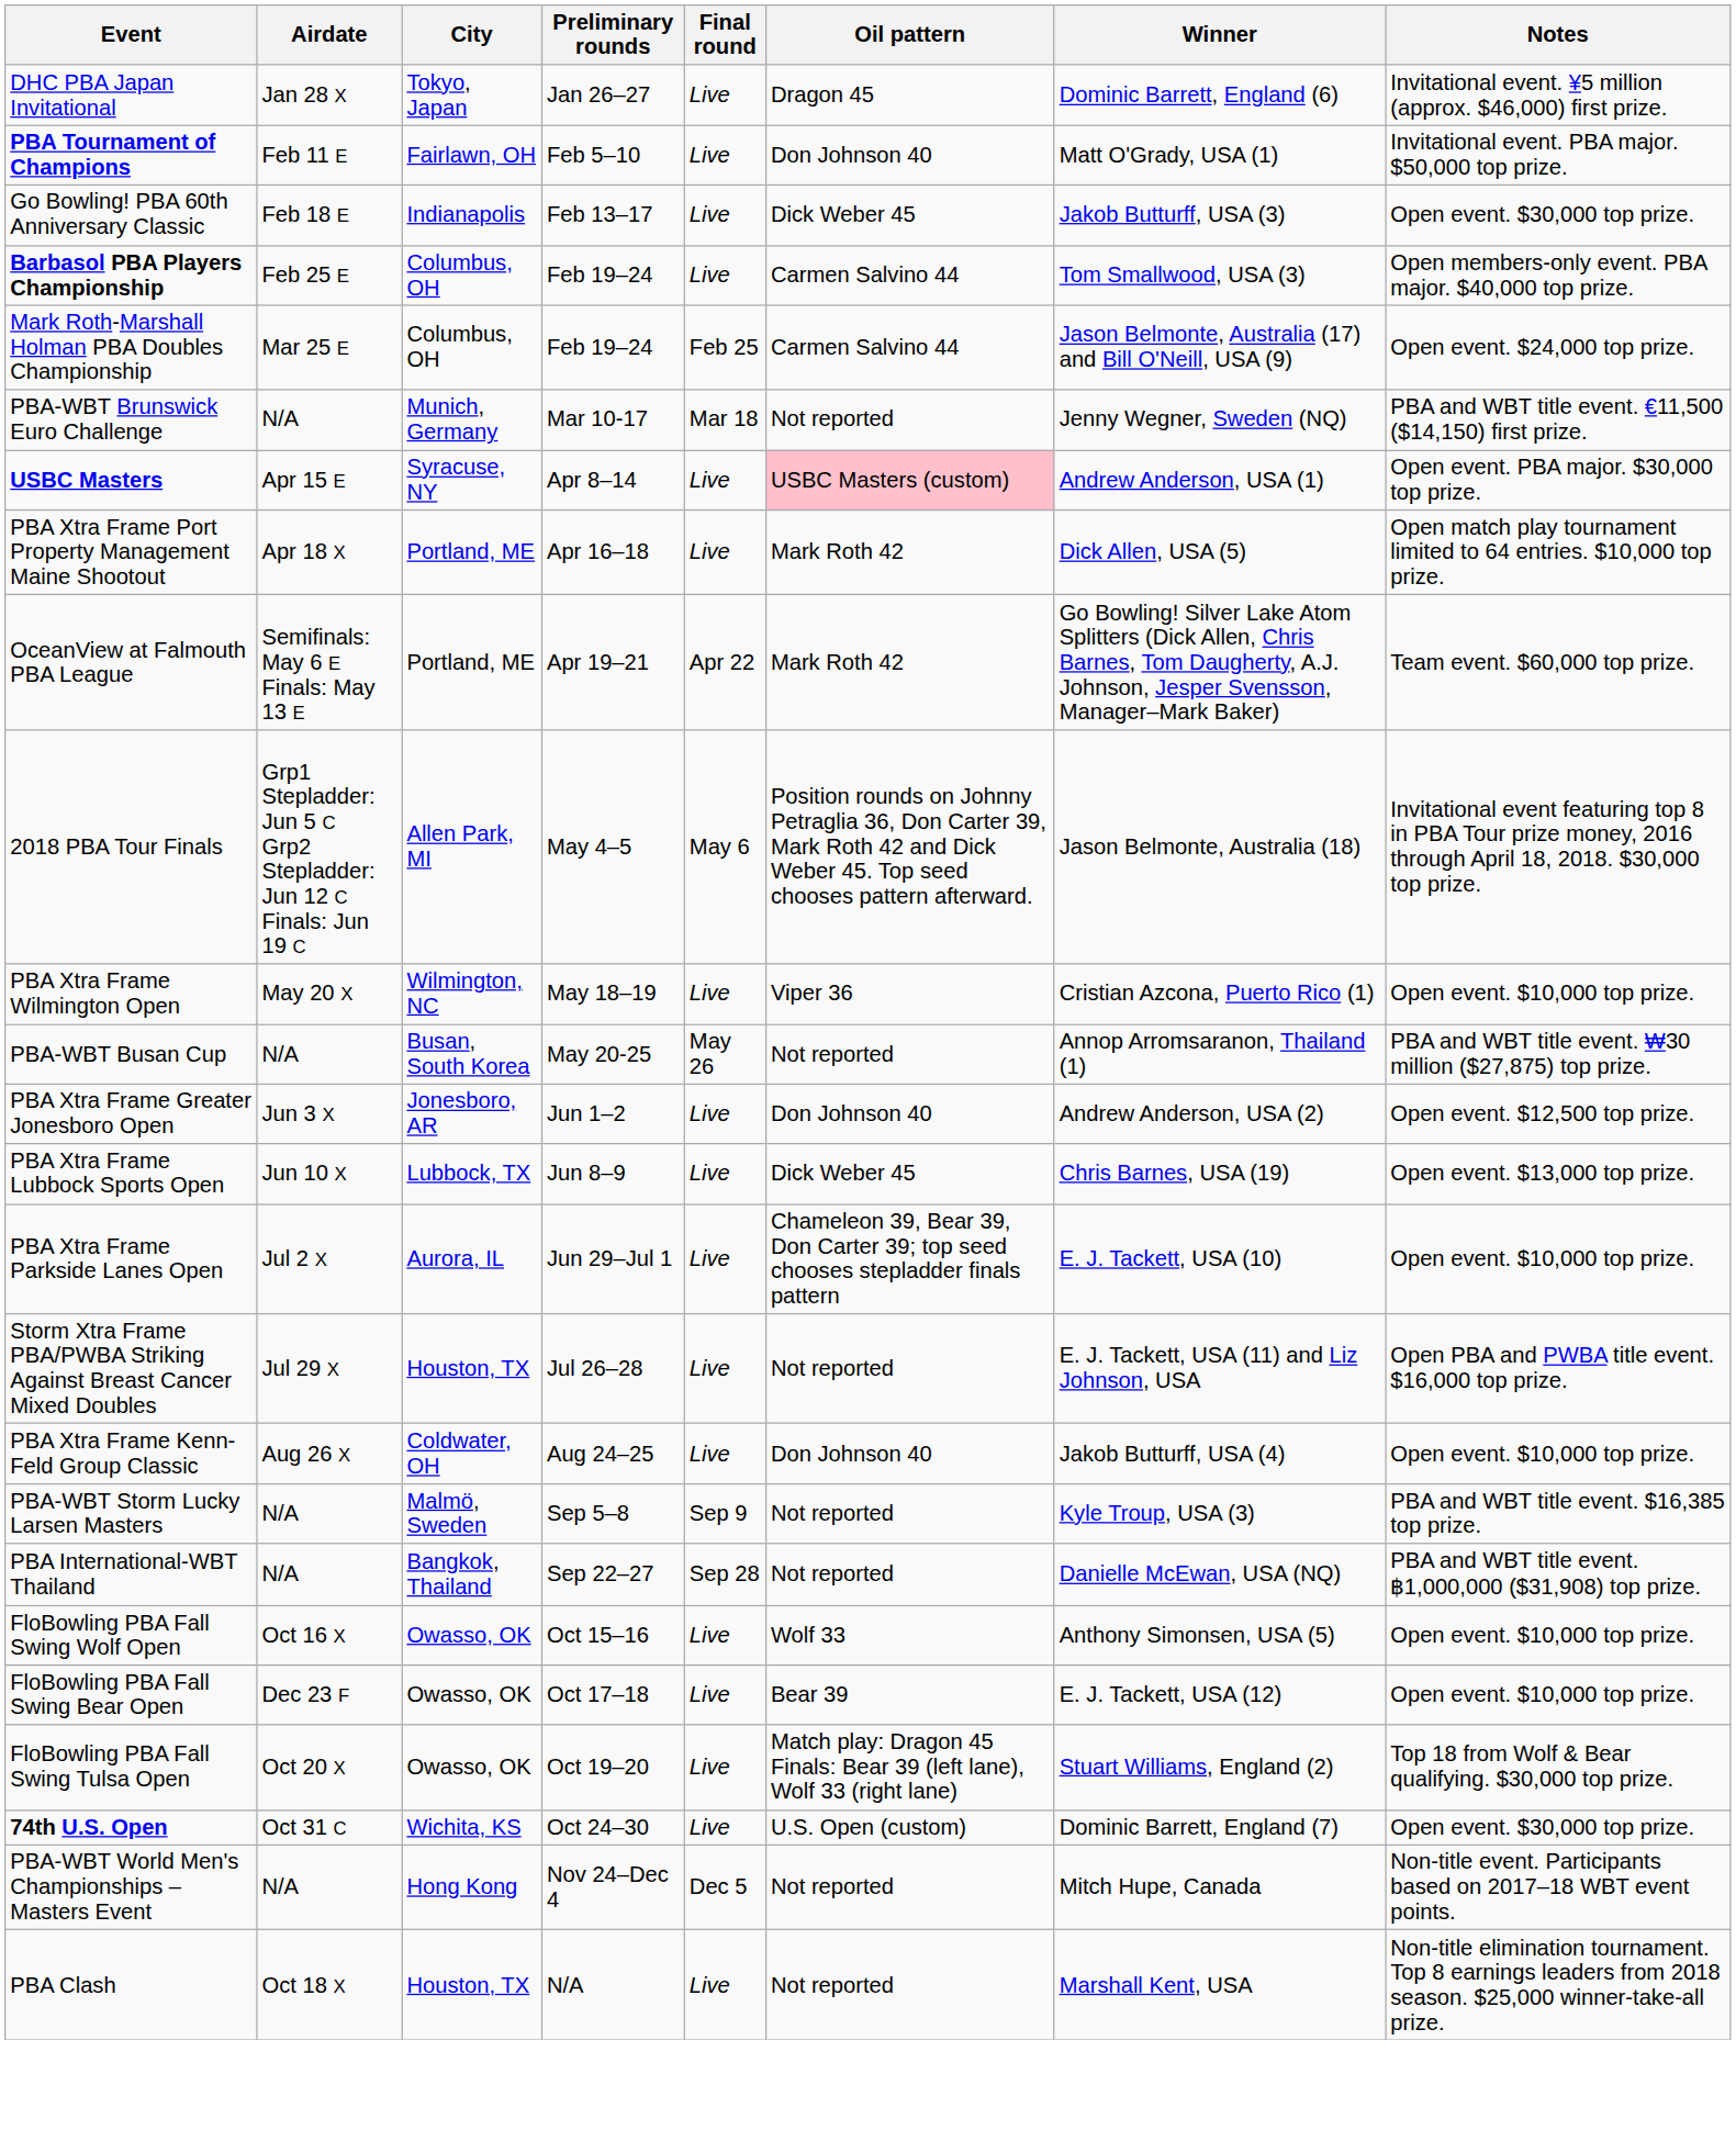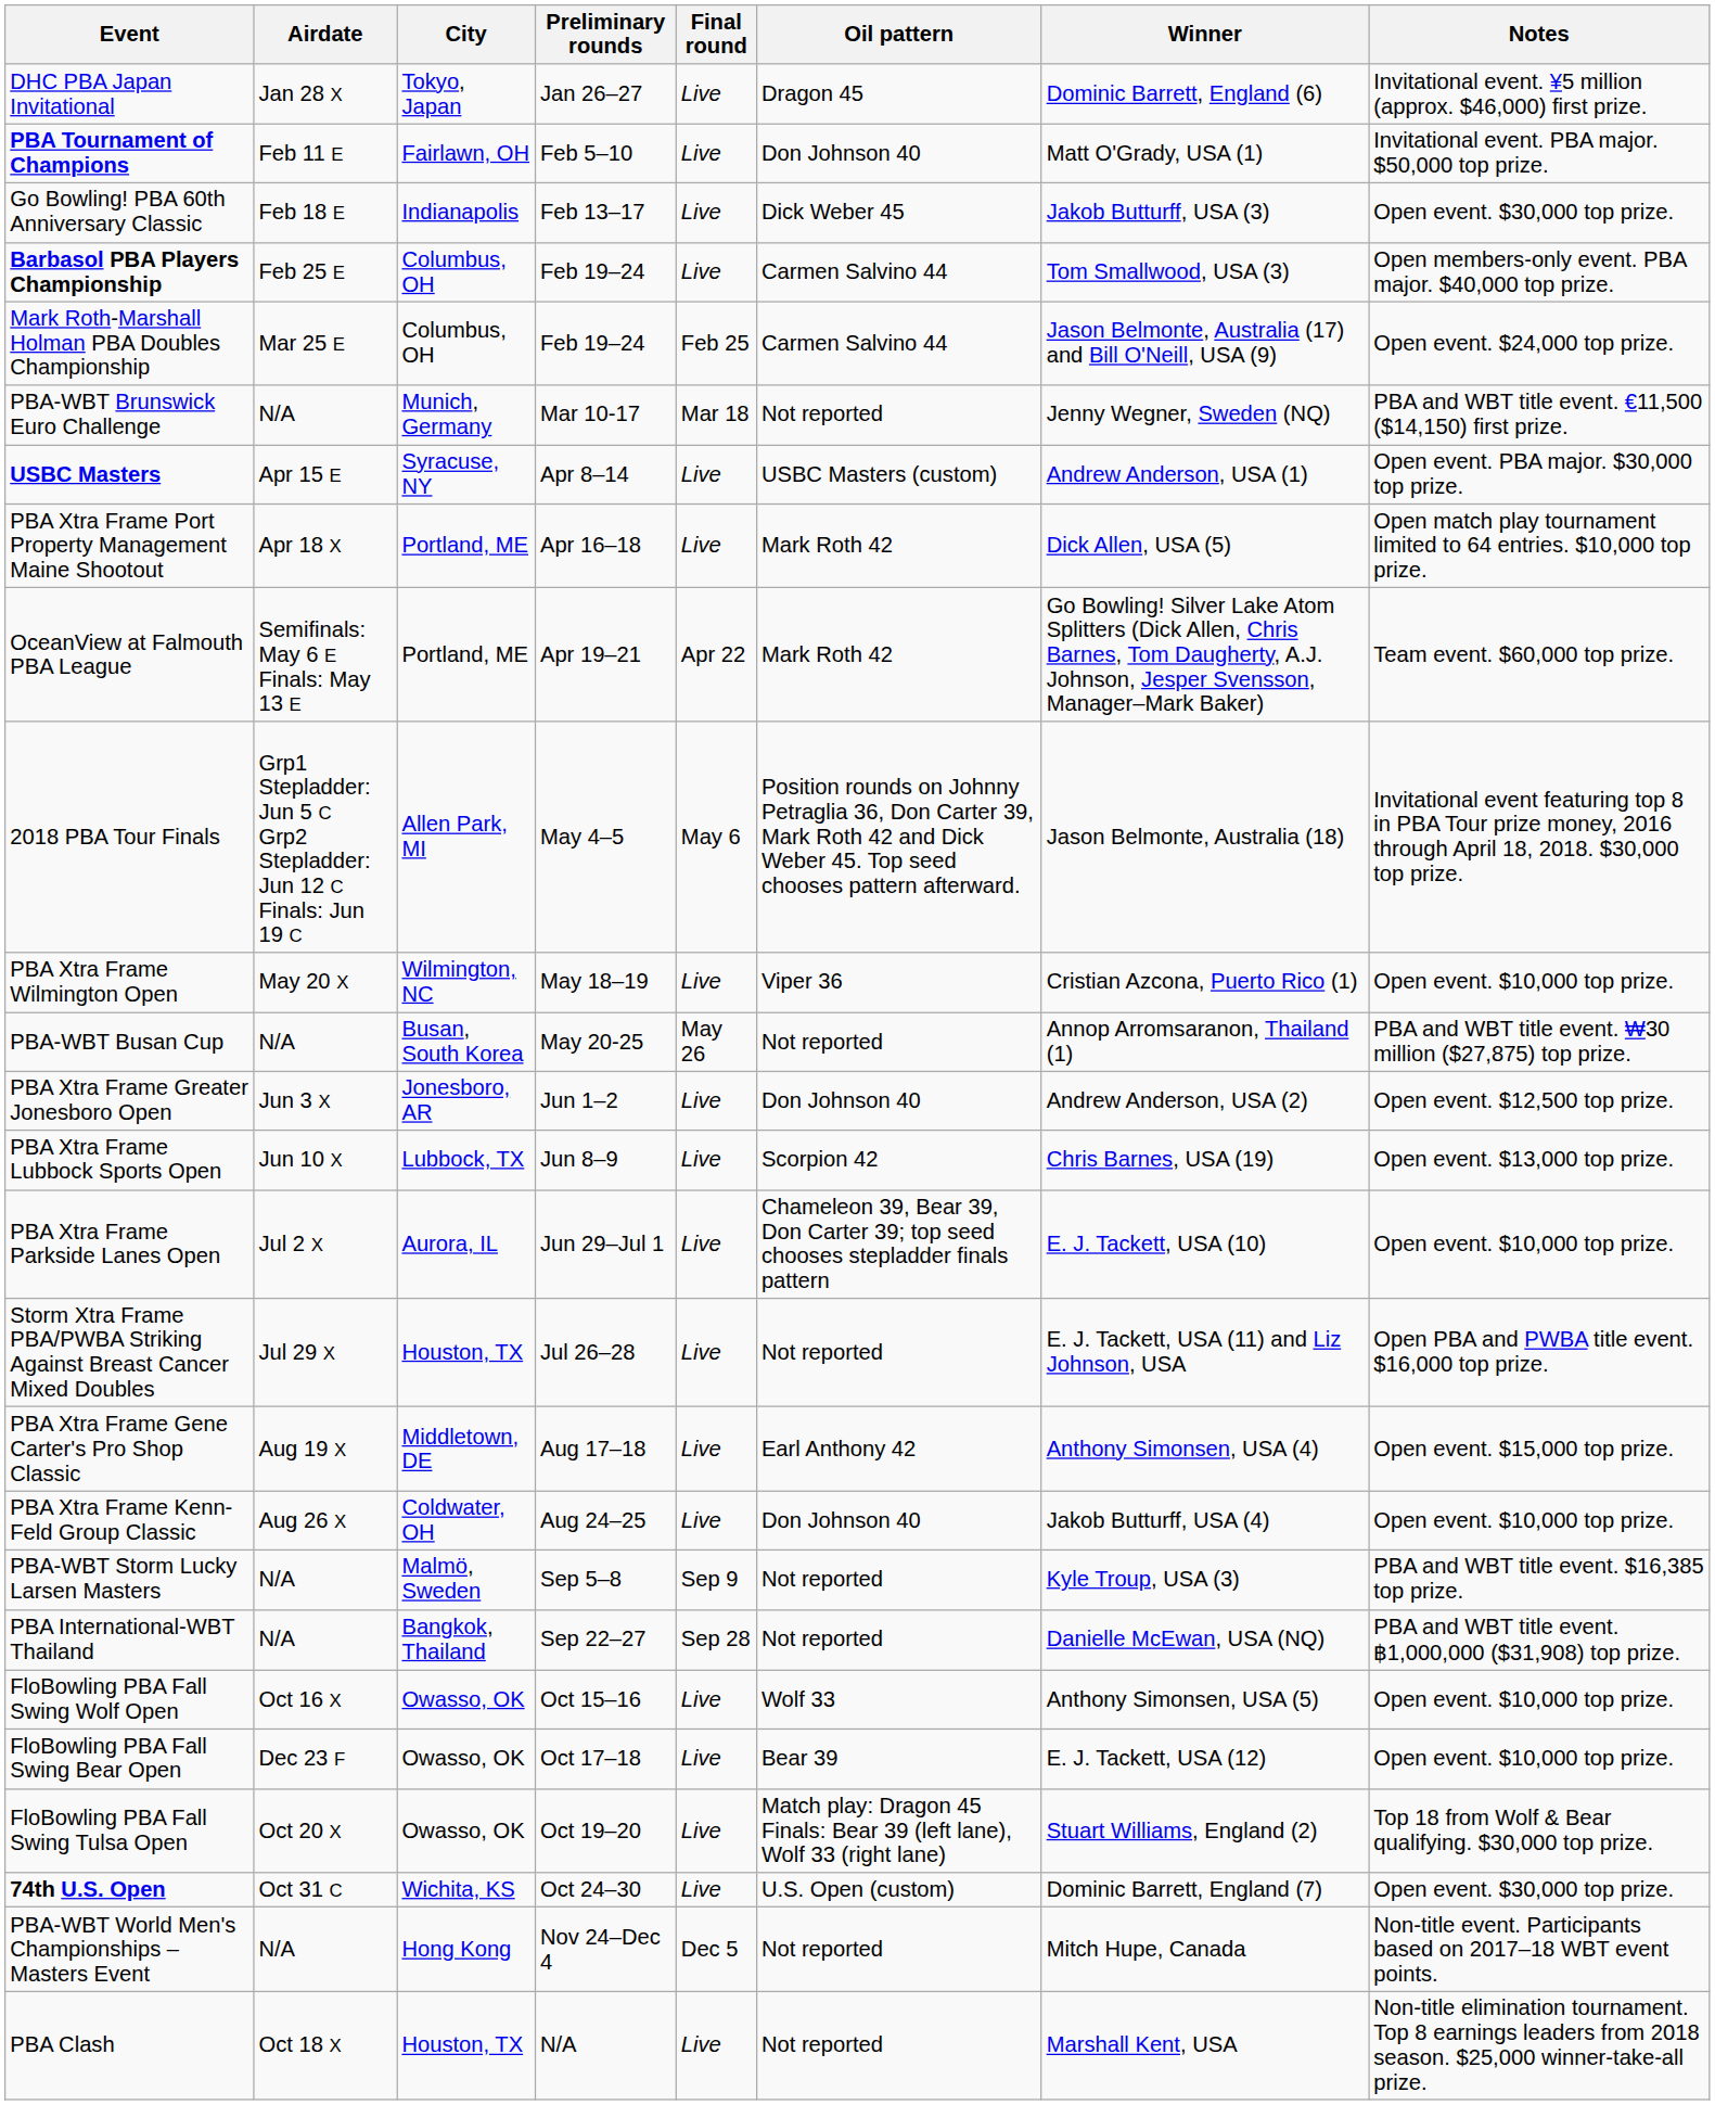 <table class="wikitable">
 <tr>
 <th>Event</th>
 <th>Airdate</th>
 <th>City</th>
 <th>Preliminary rounds</th>
 <th>Final round</th>
 <th>Oil pattern</th>
 <th>Winner</th>
 <th width=20%>Notes</th>
 </tr>
 <tr>
 <td><a href='#'>DHC PBA Japan Invitational</a></td>
 <td>Jan 28 <small>X</small></td>
 <td><a href='#'>Tokyo</a>, <a href='#'>Japan</a></td>
 <td>Jan 26–27</td>
 <td><em>Live</em></td>
 <td>Dragon 45</td>
 <td><a href='#'>Dominic Barrett</a>, <a href='#'>England</a> (6)</td>
 <td>Invitational event. <a href='#'>¥</a>5 million (approx. $46,000) first prize.</td>
 </tr>
 <tr>
 <td><strong><a href='#'>PBA Tournament of Champions</a></strong></td>
 <td>Feb 11 <small>E</small></td>
 <td><a href='#'>Fairlawn, OH</a></td>
 <td>Feb 5–10</td>
 <td><em>Live</em></td>
 <td>Don Johnson 40</td>
 <td>Matt O'Grady, USA (1)</td>
 <td>Invitational event. PBA major. $50,000 top prize.</td>
 </tr>
 <tr>
 <td>Go Bowling! PBA 60th Anniversary Classic</td>
 <td>Feb 18 <small>E</small></td>
 <td><a href='#'>Indianapolis</a></td>
 <td>Feb 13–17</td>
 <td><em>Live</em></td>
 <td>Dick Weber 45</td>
 <td><a href='#'>Jakob Butturff</a>, USA (3)</td>
 <td>Open event. $30,000 top prize.</td>
 </tr>
 <tr>
 <td><strong><a href='#'>Barbasol</a> PBA Players Championship</strong></td>
 <td>Feb 25 <small>E</small></td>
 <td><a href='#'>Columbus, OH</a></td>
 <td>Feb 19–24</td>
 <td><em>Live</em></td>
 <td>Carmen Salvino 44</td>
 <td><a href='#'>Tom Smallwood</a>, USA (3)</td>
 <td>Open members-only event. PBA major. $40,000 top prize.</td>
 </tr>
 <tr>
 <td><a href='#'>Mark Roth</a>-<a href='#'>Marshall Holman</a> PBA Doubles Championship</td>
 <td>Mar 25 <small>E</small></td>
 <td>Columbus, OH</td>
 <td>Feb 19–24</td>
 <td>Feb 25</td>
 <td>Carmen Salvino 44</td>
 <td><a href='#'>Jason Belmonte</a>, <a href='#'>Australia</a> (17) and <a href='#'>Bill O'Neill</a>, USA (9)</td>
 <td>Open event. $24,000 top prize.</td>
 </tr>
 <tr>
 <td>PBA-WBT <a href='#'>Brunswick</a> Euro Challenge</td>
 <td>N/A</td>
 <td><a href='#'>Munich</a>, <a href='#'>Germany</a></td>
 <td>Mar 10-17</td>
 <td>Mar 18</td>
 <td>Not reported</td>
 <td>Jenny Wegner, <a href='#'>Sweden</a> (NQ)</td>
 <td>PBA and WBT title event. <a href='#'>€</a>11,500 ($14,150) first prize.</td>
 </tr>
 <tr>
 <td><strong><a href='#'>USBC Masters</a></strong></td>
 <td>Apr 15 <small>E</small></td>
 <td><a href='#'>Syracuse, NY</a></td>
 <td>Apr 8–14</td>
 <td><em>Live</em></td>
-<td style="background: pink;">USBC Masters (custom)</td>
+<td>USBC Masters (custom)</td>
 <td><a href='#'>Andrew Anderson</a>, USA (1)</td>
 <td>Open event. PBA major. $30,000 top prize.</td>
 </tr>
 <tr>
 <td>PBA Xtra Frame Port Property Management Maine Shootout</td>
 <td>Apr 18 <small>X</small></td>
 <td><a href='#'>Portland, ME</a></td>
 <td>Apr 16–18</td>
 <td><em>Live</em></td>
 <td>Mark Roth 42</td>
 <td><a href='#'>Dick Allen</a>, USA (5)</td>
 <td>Open match play tournament limited to 64 entries. $10,000 top prize.</td>
 </tr>
 <tr>
 <td>OceanView at Falmouth PBA League</td>
 <td><br>Semifinals: May 6 <small>E</small><br>Finals: May 13 <small>E</small></td>
 <td>Portland, ME</td>
 <td>Apr 19–21</td>
 <td>Apr 22</td>
 <td>Mark Roth 42</td>
 <td>Go Bowling! Silver Lake Atom Splitters (Dick Allen, <a href='#'>Chris Barnes</a>, <a href='#'>Tom Daugherty</a>, A.J. Johnson, <a href='#'>Jesper Svensson</a>, Manager–Mark Baker)</td>
 <td>Team event. $60,000 top prize.</td>
 </tr>
 <tr>
 <td>2018 PBA Tour Finals</td>
 <td><br>Grp1 Stepladder: Jun 5 <small>C</small><br>Grp2 Stepladder: Jun 12 <small>C</small><br>Finals: Jun 19 <small>C</small></td>
 <td><a href='#'>Allen Park, MI</a></td>
 <td>May 4–5</td>
 <td>May 6</td>
 <td>Position rounds on Johnny Petraglia 36, Don Carter 39, Mark Roth 42 and Dick Weber 45. Top seed chooses pattern afterward.</td>
 <td>Jason Belmonte, Australia (18)</td>
 <td>Invitational event featuring top 8 in PBA Tour prize money, 2016 through April 18, 2018. $30,000 top prize.</td>
 </tr>
 <tr>
 <td>PBA Xtra Frame Wilmington Open</td>
 <td>May 20 <small>X</small></td>
 <td><a href='#'>Wilmington, NC</a></td>
 <td>May 18–19</td>
 <td><em>Live</em></td>
 <td>Viper 36</td>
 <td>Cristian Azcona, <a href='#'>Puerto Rico</a> (1)</td>
 <td>Open event. $10,000 top prize.</td>
 </tr>
 <tr>
 <td>PBA-WBT Busan Cup</td>
 <td>N/A</td>
 <td><a href='#'>Busan</a>, <a href='#'>South Korea</a></td>
 <td>May 20-25</td>
 <td>May 26</td>
 <td>Not reported</td>
 <td>Annop Arromsaranon, <a href='#'>Thailand</a> (1)</td>
 <td>PBA and WBT title event. <a href='#'>₩</a>30 million ($27,875) top prize.</td>
 </tr>
 <tr>
 <td>PBA Xtra Frame Greater Jonesboro Open</td>
 <td>Jun 3 <small>X</small></td>
 <td><a href='#'>Jonesboro, AR</a></td>
 <td>Jun 1–2</td>
 <td><em>Live</em></td>
 <td>Don Johnson 40</td>
 <td>Andrew Anderson, USA (2)</td>
 <td>Open event. $12,500 top prize.</td>
 </tr>
 <tr>
 <td>PBA Xtra Frame Lubbock Sports Open</td>
 <td>Jun 10 <small>X</small></td>
 <td><a href='#'>Lubbock, TX</a></td>
 <td>Jun 8–9</td>
 <td><em>Live</em></td>
-<td>Dick Weber 45</td>
+<td>Scorpion 42</td>
 <td><a href='#'>Chris Barnes</a>, USA (19)</td>
 <td>Open event. $13,000 top prize.</td>
 </tr>
 <tr>
 <td>PBA Xtra Frame Parkside Lanes Open</td>
 <td>Jul 2 <small>X</small></td>
 <td><a href='#'>Aurora, IL</a></td>
 <td>Jun 29–Jul 1</td>
 <td><em>Live</em></td>
 <td>Chameleon 39, Bear 39, Don Carter 39; top seed chooses stepladder finals pattern</td>
 <td><a href='#'>E. J. Tackett</a>, USA (10)</td>
 <td>Open event. $10,000 top prize.</td>
 </tr>
 <tr>
 <td>Storm Xtra Frame PBA/PWBA Striking Against Breast Cancer Mixed Doubles</td>
 <td>Jul 29 <small>X</small></td>
 <td><a href='#'>Houston, TX</a></td>
 <td>Jul 26–28</td>
 <td><em>Live</em></td>
 <td>Not reported</td>
 <td>E. J. Tackett, USA (11) and <a href='#'>Liz Johnson</a>, USA</td>
 <td>Open PBA and <a href='#'>PWBA</a> title event. $16,000 top prize.</td>
+</tr>
+<tr>
+<td>PBA Xtra Frame Gene Carter's Pro Shop Classic</td>
+<td>Aug 19 <small>X</small></td>
+<td><a href='#'>Middletown, DE</a></td>
+<td>Aug 17–18</td>
+<td><em>Live</em></td>
+<td>Earl Anthony 42</td>
+<td><a href='#'>Anthony Simonsen</a>, USA (4)</td>
+<td>Open event. $15,000 top prize.</td>
 </tr>
 <tr>
 <td>PBA Xtra Frame Kenn-Feld Group Classic</td>
 <td>Aug 26 <small>X</small></td>
 <td><a href='#'>Coldwater, OH</a></td>
 <td>Aug 24–25</td>
 <td><em>Live</em></td>
 <td>Don Johnson 40</td>
 <td>Jakob Butturff, USA (4)</td>
 <td>Open event. $10,000 top prize.</td>
 </tr>
 <tr>
 <td>PBA-WBT Storm Lucky Larsen Masters</td>
 <td>N/A</td>
 <td><a href='#'>Malmö</a>, <a href='#'>Sweden</a></td>
 <td>Sep 5–8</td>
 <td>Sep 9</td>
 <td>Not reported</td>
 <td><a href='#'>Kyle Troup</a>, USA (3)</td>
 <td>PBA and WBT title event. $16,385 top prize.</td>
 </tr>
 <tr>
 <td>PBA International-WBT Thailand</td>
 <td>N/A</td>
 <td><a href='#'>Bangkok</a>, <a href='#'>Thailand</a></td>
 <td>Sep 22–27</td>
 <td>Sep 28</td>
 <td>Not reported</td>
 <td><a href='#'>Danielle McEwan</a>, USA (NQ)</td>
 <td>PBA and WBT title event.<br>฿1,000,000 ($31,908) top prize.</td>
 </tr>
 <tr>
 <td>FloBowling PBA Fall Swing Wolf Open</td>
 <td>Oct 16 <small>X</small></td>
 <td><a href='#'>Owasso, OK</a></td>
 <td>Oct 15–16</td>
 <td><em>Live</em></td>
 <td>Wolf 33</td>
 <td>Anthony Simonsen, USA (5)</td>
 <td>Open event. $10,000 top prize.</td>
 </tr>
 <tr>
 <td>FloBowling PBA Fall Swing Bear Open</td>
 <td>Dec 23 <small>F</small></td>
 <td>Owasso, OK</td>
 <td>Oct 17–18</td>
 <td><em>Live</em></td>
 <td>Bear 39</td>
 <td>E. J. Tackett, USA (12)</td>
 <td>Open event. $10,000 top prize.</td>
 </tr>
 <tr>
 <td>FloBowling PBA Fall Swing Tulsa Open</td>
 <td>Oct 20 <small>X</small></td>
 <td>Owasso, OK</td>
 <td>Oct 19–20</td>
 <td><em>Live</em></td>
 <td>Match play: Dragon 45<br>Finals: Bear 39 (left lane), Wolf 33 (right lane)</td>
 <td><a href='#'>Stuart Williams</a>, England (2)</td>
 <td>Top 18 from Wolf & Bear qualifying. $30,000 top prize.</td>
 </tr>
 <tr>
 <td><strong>74th <a href='#'>U.S. Open</a></strong></td>
 <td>Oct 31 <small>C</small></td>
 <td><a href='#'>Wichita, KS</a></td>
 <td>Oct 24–30</td>
 <td><em>Live</em></td>
 <td>U.S. Open (custom)</td>
 <td>Dominic Barrett, England (7)</td>
 <td>Open event. $30,000 top prize.</td>
 </tr>
 <tr>
 <td>PBA-WBT World Men's Championships – Masters Event</td>
 <td>N/A</td>
 <td><a href='#'>Hong Kong</a></td>
 <td>Nov 24–Dec 4</td>
 <td>Dec 5</td>
 <td>Not reported</td>
 <td>Mitch Hupe, Canada</td>
 <td>Non-title event. Participants based on 2017–18 WBT event points.</td>
 </tr>
 <tr>
 <td>PBA Clash</td>
 <td>Oct 18 <small>X</small></td>
 <td><a href='#'>Houston, TX</a></td>
 <td>N/A</td>
 <td><em>Live</em></td>
 <td>Not reported</td>
 <td><a href='#'>Marshall Kent</a>, USA</td>
 <td>Non-title elimination tournament. Top 8 earnings leaders from 2018 season. $25,000 winner-take-all prize.</td>
 </tr>
 </table>
